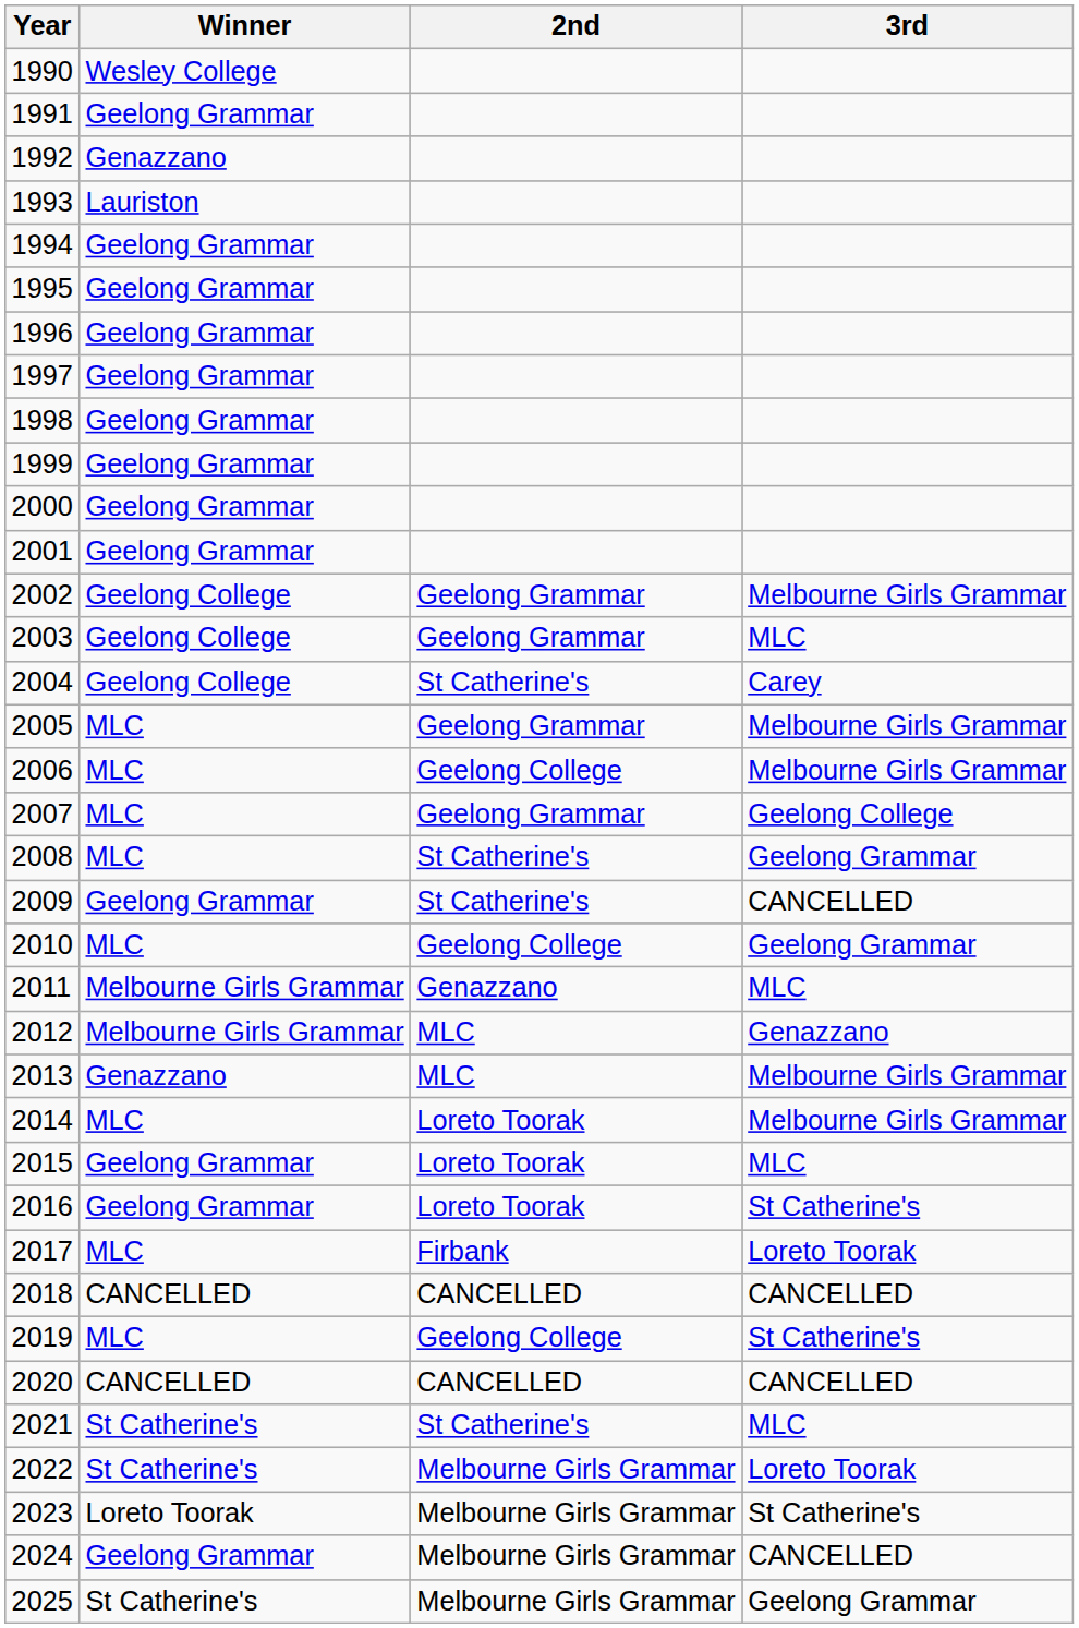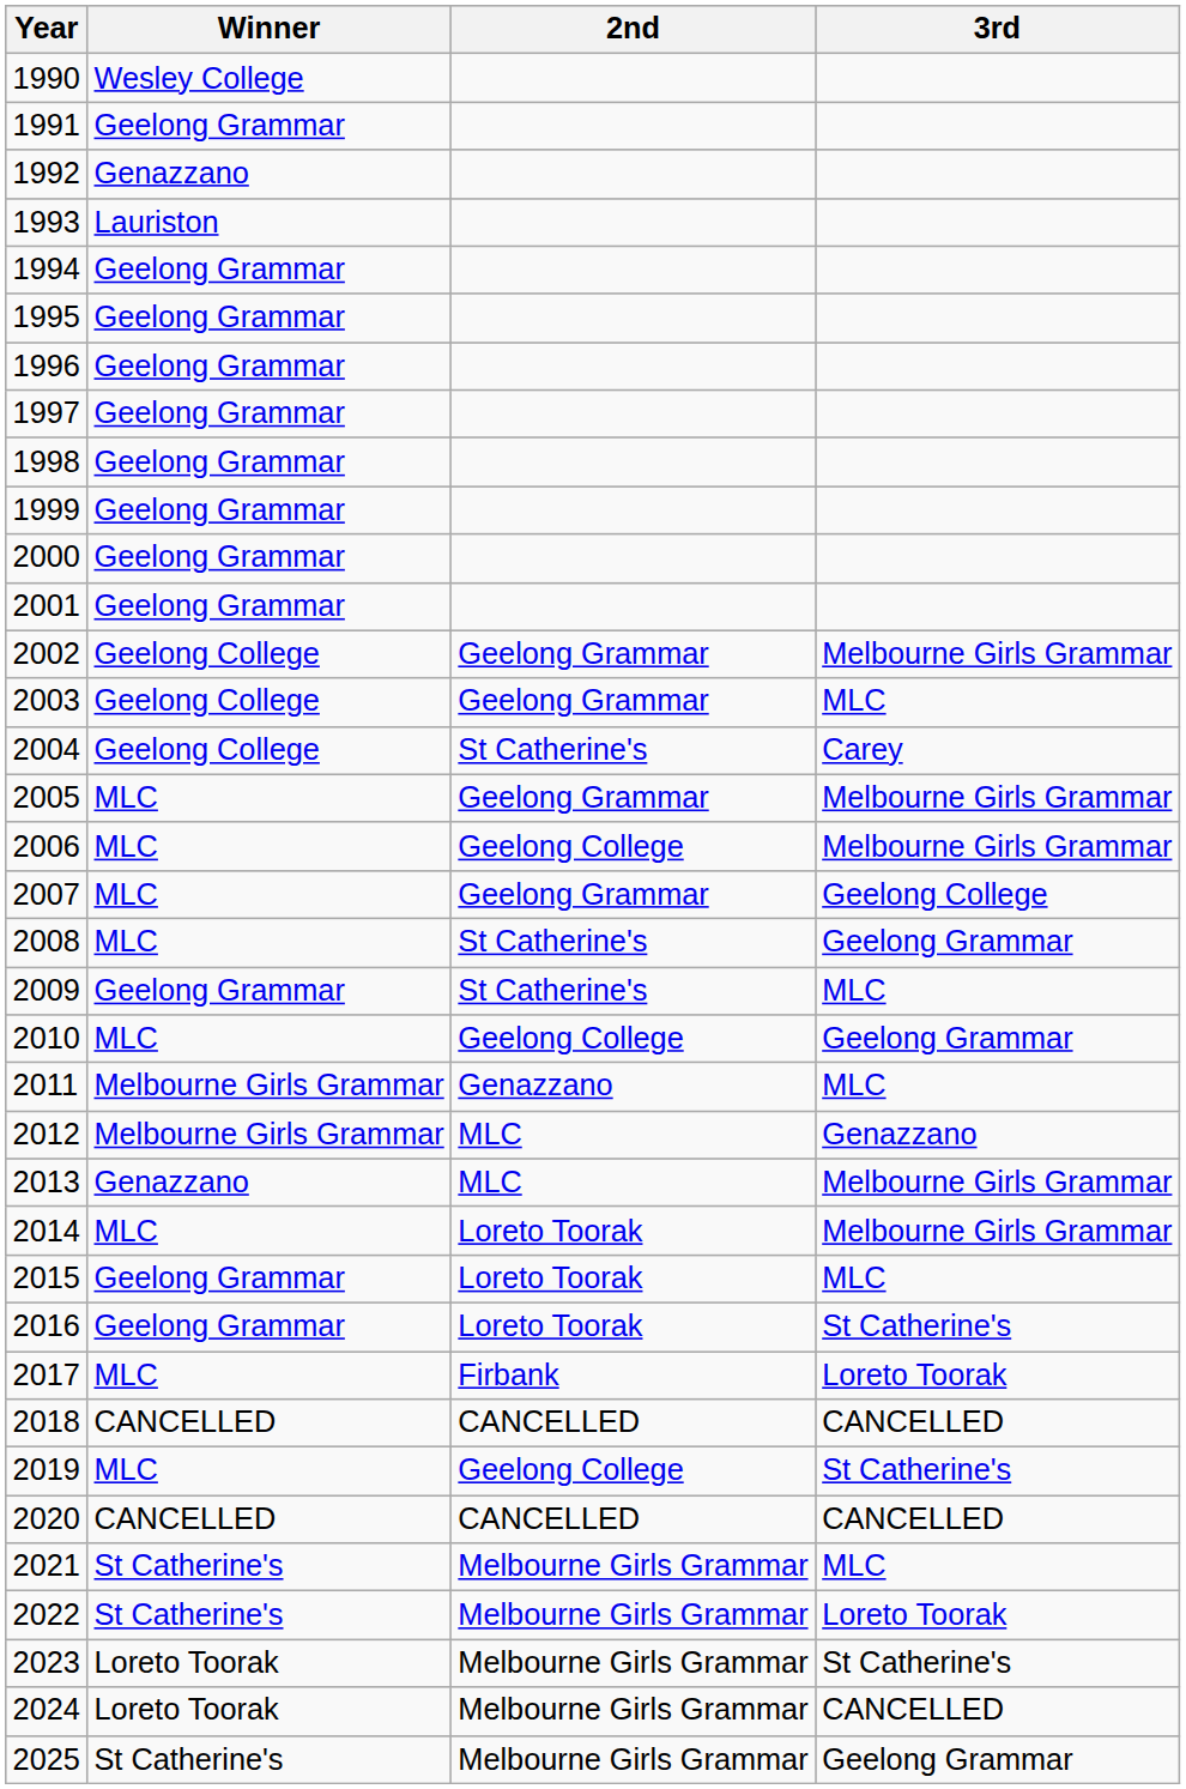 <table class="wikitable">
 <tr>
 <th>Year</th>
 <th>Winner</th>
 <th>2nd</th>
 <th>3rd</th>
 </tr>
 <tr>
 <td>1990</td>
 <td><a href='#'>Wesley College</a></td>
 <td></td>
 <td></td>
 </tr>
 <tr>
 <td>1991</td>
 <td><a href='#'>Geelong Grammar</a></td>
 <td></td>
 <td></td>
 </tr>
 <tr>
 <td>1992</td>
 <td><a href='#'>Genazzano</a></td>
 <td></td>
 <td></td>
 </tr>
 <tr>
 <td>1993</td>
 <td><a href='#'>Lauriston</a></td>
 <td></td>
 <td></td>
 </tr>
 <tr>
 <td>1994</td>
 <td><a href='#'>Geelong Grammar</a></td>
 <td></td>
 <td></td>
 </tr>
 <tr>
 <td>1995</td>
 <td><a href='#'>Geelong Grammar</a></td>
 <td></td>
 <td></td>
 </tr>
 <tr>
 <td>1996</td>
 <td><a href='#'>Geelong Grammar</a></td>
 <td></td>
 <td></td>
 </tr>
 <tr>
 <td>1997</td>
 <td><a href='#'>Geelong Grammar</a></td>
 <td></td>
 <td></td>
 </tr>
 <tr>
 <td>1998</td>
 <td><a href='#'>Geelong Grammar</a></td>
 <td></td>
 <td></td>
 </tr>
 <tr>
 <td>1999</td>
 <td><a href='#'>Geelong Grammar</a></td>
 <td></td>
 <td></td>
 </tr>
 <tr>
 <td>2000</td>
 <td><a href='#'>Geelong Grammar</a></td>
 <td></td>
 <td></td>
 </tr>
 <tr>
 <td>2001</td>
 <td><a href='#'>Geelong Grammar</a></td>
 <td></td>
 <td></td>
 </tr>
 <tr>
 <td>2002</td>
 <td><a href='#'>Geelong College</a></td>
 <td><a href='#'>Geelong Grammar</a></td>
 <td><a href='#'>Melbourne Girls Grammar</a></td>
 </tr>
 <tr>
 <td>2003</td>
 <td><a href='#'>Geelong College</a></td>
 <td><a href='#'>Geelong Grammar</a></td>
 <td><a href='#'>MLC</a></td>
 </tr>
 <tr>
 <td>2004</td>
 <td><a href='#'>Geelong College</a></td>
 <td><a href='#'>St Catherine's</a></td>
 <td><a href='#'>Carey</a></td>
 </tr>
 <tr>
 <td>2005</td>
 <td><a href='#'>MLC</a></td>
 <td><a href='#'>Geelong Grammar</a></td>
 <td><a href='#'>Melbourne Girls Grammar</a></td>
 </tr>
 <tr>
 <td>2006</td>
 <td><a href='#'>MLC</a></td>
 <td><a href='#'>Geelong College</a></td>
 <td><a href='#'>Melbourne Girls Grammar</a></td>
 </tr>
 <tr>
 <td>2007</td>
 <td><a href='#'>MLC</a></td>
 <td><a href='#'>Geelong Grammar</a></td>
 <td><a href='#'>Geelong College</a></td>
 </tr>
 <tr>
 <td>2008</td>
 <td><a href='#'>MLC</a></td>
 <td><a href='#'>St Catherine's</a></td>
 <td><a href='#'>Geelong Grammar</a></td>
 </tr>
 <tr>
 <td>2009</td>
 <td><a href='#'>Geelong Grammar</a></td>
 <td><a href='#'>St Catherine's</a></td>
-<td>CANCELLED</td>
+<td><a href='#'>MLC</a></td>
 </tr>
 <tr>
 <td>2010</td>
 <td><a href='#'>MLC</a></td>
 <td><a href='#'>Geelong College</a></td>
 <td><a href='#'>Geelong Grammar</a></td>
 </tr>
 <tr>
 <td>2011</td>
 <td><a href='#'>Melbourne Girls Grammar</a></td>
 <td><a href='#'>Genazzano</a></td>
 <td><a href='#'>MLC</a></td>
 </tr>
 <tr>
 <td>2012</td>
 <td><a href='#'>Melbourne Girls Grammar</a></td>
 <td><a href='#'>MLC</a></td>
 <td><a href='#'>Genazzano</a></td>
 </tr>
 <tr>
 <td>2013</td>
 <td><a href='#'>Genazzano</a></td>
 <td><a href='#'>MLC</a></td>
 <td><a href='#'>Melbourne Girls Grammar</a></td>
 </tr>
 <tr>
 <td>2014</td>
 <td><a href='#'>MLC</a></td>
 <td><a href='#'>Loreto Toorak</a></td>
 <td><a href='#'>Melbourne Girls Grammar</a></td>
 </tr>
 <tr>
 <td>2015</td>
 <td><a href='#'>Geelong Grammar</a></td>
 <td><a href='#'>Loreto Toorak</a></td>
 <td><a href='#'>MLC</a></td>
 </tr>
 <tr>
 <td>2016</td>
 <td><a href='#'>Geelong Grammar</a></td>
 <td><a href='#'>Loreto Toorak</a></td>
 <td><a href='#'>St Catherine's</a></td>
 </tr>
 <tr>
 <td>2017</td>
 <td><a href='#'>MLC</a></td>
 <td><a href='#'>Firbank</a></td>
 <td><a href='#'>Loreto Toorak</a></td>
 </tr>
 <tr>
 <td>2018</td>
 <td>CANCELLED</td>
 <td>CANCELLED</td>
 <td>CANCELLED</td>
 </tr>
 <tr>
 <td>2019</td>
 <td><a href='#'>MLC</a></td>
 <td><a href='#'>Geelong College</a></td>
 <td><a href='#'>St Catherine's</a></td>
 </tr>
 <tr>
 <td>2020</td>
 <td>CANCELLED</td>
 <td>CANCELLED</td>
 <td>CANCELLED</td>
 </tr>
 <tr>
 <td>2021</td>
 <td><a href='#'>St Catherine's</a></td>
-<td><a href='#'>St Catherine's</a></td>
+<td><a href='#'>Melbourne Girls Grammar</a></td>
 <td><a href='#'>MLC</a></td>
 </tr>
 <tr>
 <td>2022</td>
 <td><a href='#'>St Catherine's</a></td>
 <td><a href='#'>Melbourne Girls Grammar</a></td>
 <td><a href='#'>Loreto Toorak</a></td>
 </tr>
 <tr>
 <td>2023</td>
 <td>Loreto Toorak</td>
 <td>Melbourne Girls Grammar</td>
 <td>St Catherine's</td>
 </tr>
 <tr>
 <td>2024</td>
-<td><a href='#'>Geelong Grammar</a></td>
+<td>Loreto Toorak</td>
 <td>Melbourne Girls Grammar</td>
 <td>CANCELLED</td>
 </tr>
 <tr>
 <td>2025</td>
 <td>St Catherine's</td>
 <td>Melbourne Girls Grammar</td>
 <td>Geelong Grammar</td>
 </tr>
 </table>
